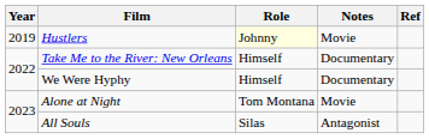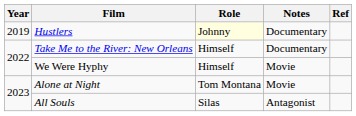 <table class=wikitable>
 <tr>
 <th>Year</th>
 <th>Film</th>
 <th>Role</th>
 <th>Notes</th>
 <th>Ref</th>
 </tr>
 <tr>
 <td>2019</td>
 <td><em><a href='#'>Hustlers</a></em></td>
 <td style="background: lightyellow;">Johnny</td>
-<td>Movie</td>
+<td>Documentary</td>
 <td></td>
 </tr>
 <tr>
 <td rowspan="2">2022</td>
 <td><em><a href='#'>Take Me to the River: New Orleans</a></em></td>
 <td>Himself</td>
 <td>Documentary</td>
 <td></td>
 </tr>
 <tr>
 <td>We Were Hyphy</td>
 <td>Himself</td>
-<td>Documentary</td>
+<td>Movie</td>
 <td></td>
 </tr>
 <tr>
 <td rowspan="2">2023</td>
 <td><em>Alone at Night</em></td>
 <td>Tom Montana</td>
 <td>Movie</td>
 <td></td>
 </tr>
 <tr>
 <td><em>All Souls</em></td>
 <td>Silas</td>
 <td>Antagonist</td>
 <td></td>
 </tr>
 </table>
